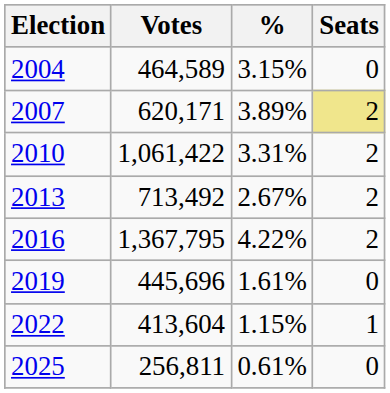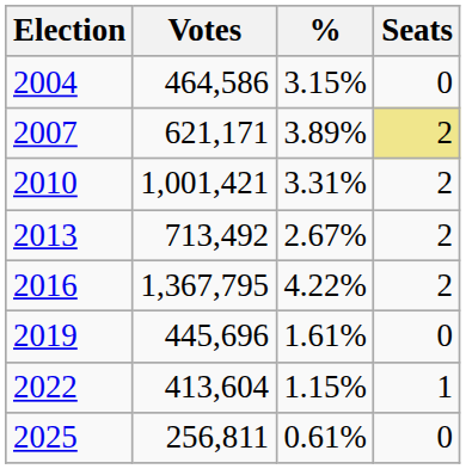 <table class=wikitable style="text-align:right">
 <tr>
 <th>Election</th>
 <th>Votes</th>
 <th>%</th>
 <th>Seats</th>
 </tr>
 <tr>
 <td align=left><a href='#'>2004</a></td>
-<td>464,589</td>
+<td>464,586</td>
 <td>3.15%</td>
 <td>0</td>
 </tr>
 <tr>
 <td align=left><a href='#'>2007</a></td>
-<td>620,171</td>
+<td>621,171</td>
 <td>3.89%</td>
 <td style="background: khaki;">2</td>
 </tr>
 <tr>
 <td align=left><a href='#'>2010</a></td>
-<td>1,061,422</td>
+<td>1,001,421</td>
 <td>3.31%</td>
 <td>2</td>
 </tr>
 <tr>
 <td align=left><a href='#'>2013</a></td>
 <td>713,492</td>
 <td>2.67%</td>
 <td>2</td>
 </tr>
 <tr>
 <td align=left><a href='#'>2016</a></td>
 <td>1,367,795</td>
 <td>4.22%</td>
 <td>2</td>
 </tr>
 <tr>
 <td align=left><a href='#'>2019</a></td>
 <td>445,696</td>
 <td>1.61%</td>
 <td>0</td>
 </tr>
 <tr>
 <td align=left><a href='#'>2022</a></td>
 <td>413,604</td>
 <td>1.15%</td>
 <td>1</td>
 </tr>
 <tr>
 <td align=left><a href='#'>2025</a></td>
 <td>256,811</td>
 <td>0.61%</td>
 <td>0</td>
 </tr>
 </table>
